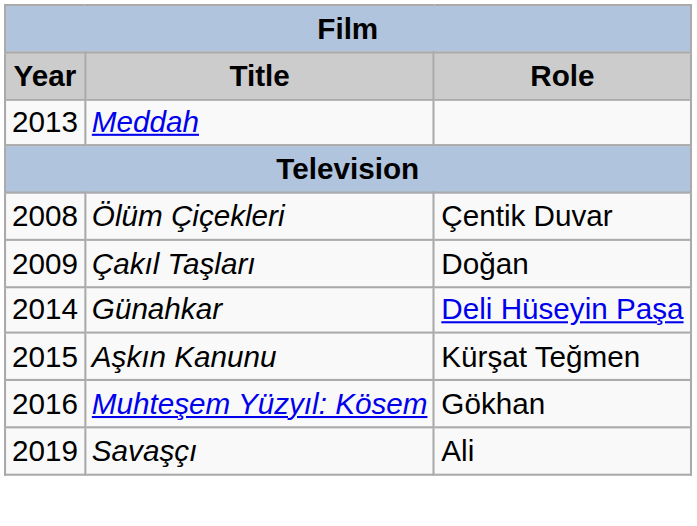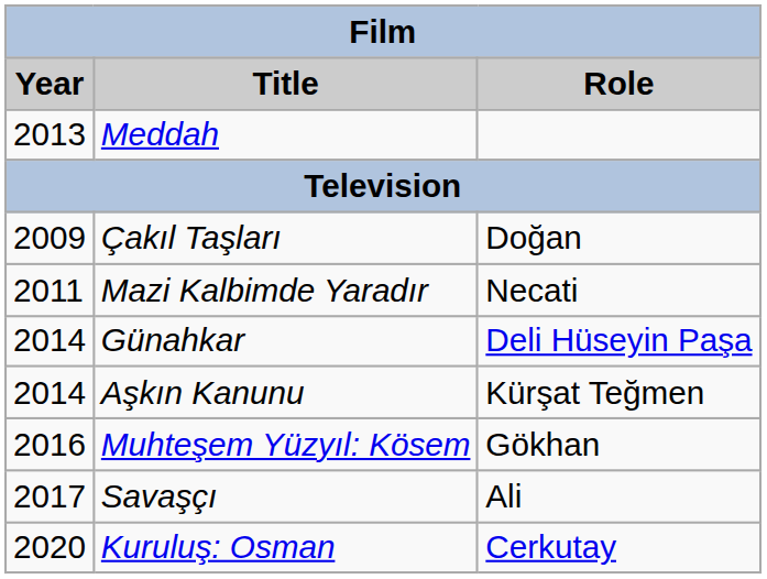 <table class="wikitable" style="font-size:90%">
 <tr>
 <th colspan="3" style="background:LightSteelBlue">Film</th>
 </tr>
 <tr>
 <th style="background:#CCCCCC">Year</th>
 <th style="background:#CCCCCC">Title</th>
 <th style="background:#CCCCCC">Role</th>
 </tr>
 <tr>
 <td>2013</td>
 <td><em><a href='#'>Meddah</a></em></td>
 <td></td>
 </tr>
 <tr>
 <th colspan="3" style="background:LightSteelBlue">Television</th>
 </tr>
 <tr>
-<td>2008</td>
-<td><em>Ölüm Çiçekleri</em></td>
-<td>Çentik Duvar</td>
-</tr>
-<tr>
 <td>2009</td>
 <td><em>Çakıl Taşları</em></td>
 <td>Doğan</td>
+</tr>
+<tr>
+<td>2011</td>
+<td><em>Mazi Kalbimde Yaradır</em></td>
+<td>Necati</td>
 </tr>
 <tr>
 <td>2014</td>
 <td><em>Günahkar</em></td>
 <td><a href='#'>Deli Hüseyin Paşa</a></td>
 </tr>
 <tr>
-<td>2015</td>
+<td>2014</td>
 <td><em>Aşkın Kanunu</em></td>
 <td>Kürşat Teğmen</td>
 </tr>
 <tr>
 <td>2016</td>
 <td><em><a href='#'>Muhteşem Yüzyıl: Kösem</a></em></td>
 <td>Gökhan</td>
 </tr>
 <tr>
-<td>2019</td>
+<td>2017</td>
 <td><em>Savaşçı</em></td>
 <td>Ali</td>
 </tr>
+<tr>
+<td>2020</td>
+<td><em><a href='#'>Kuruluş: Osman</a></em></td>
+<td><a href='#'>Cerkutay</a></td>
+</tr>
 </table>
